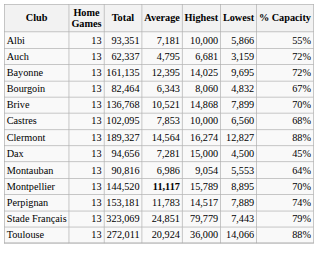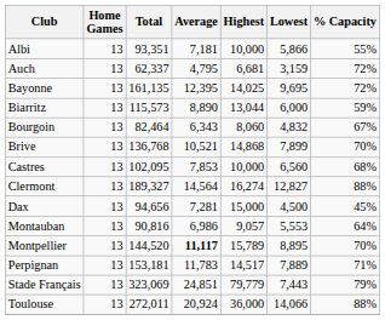 <table class="wikitable sortable" style="text-align:right">
 <tr>
 <th>Club</th>
 <th>Home<br>Games</th>
 <th>Total</th>
 <th>Average</th>
 <th>Highest</th>
 <th>Lowest</th>
 <th>% Capacity</th>
 </tr>
 <tr>
 <td style="text-align:left">Albi</td>
 <td>13</td>
 <td>93,351</td>
 <td>7,181</td>
 <td>10,000</td>
 <td>5,866</td>
 <td>55%</td>
 </tr>
 <tr>
 <td style="text-align:left">Auch</td>
 <td>13</td>
 <td>62,337</td>
 <td>4,795</td>
 <td>6,681</td>
 <td>3,159</td>
 <td>72%</td>
 </tr>
 <tr>
 <td style="text-align:left">Bayonne</td>
 <td>13</td>
 <td>161,135</td>
 <td>12,395</td>
 <td>14,025</td>
 <td>9,695</td>
 <td>72%</td>
+</tr>
+<tr>
+<td style="text-align:left">Biarritz</td>
+<td>13</td>
+<td>115,573</td>
+<td>8,890</td>
+<td>13,044</td>
+<td>6,000</td>
+<td>59%</td>
 </tr>
 <tr>
 <td style="text-align:left">Bourgoin</td>
 <td>13</td>
 <td>82,464</td>
 <td>6,343</td>
 <td>8,060</td>
 <td>4,832</td>
 <td>67%</td>
 </tr>
 <tr>
 <td style="text-align:left">Brive</td>
 <td>13</td>
 <td>136,768</td>
 <td>10,521</td>
 <td>14,868</td>
 <td>7,899</td>
 <td>70%</td>
 </tr>
 <tr>
 <td style="text-align:left">Castres</td>
 <td>13</td>
 <td>102,095</td>
 <td>7,853</td>
 <td>10,000</td>
 <td>6,560</td>
 <td>68%</td>
 </tr>
 <tr>
 <td style="text-align:left">Clermont</td>
 <td>13</td>
 <td>189,327</td>
 <td>14,564</td>
 <td>16,274</td>
 <td>12,827</td>
 <td>88%</td>
 </tr>
 <tr>
 <td style="text-align:left">Dax</td>
 <td>13</td>
 <td>94,656</td>
 <td>7,281</td>
 <td>15,000</td>
 <td>4,500</td>
 <td>45%</td>
 </tr>
 <tr>
 <td style="text-align:left">Montauban</td>
 <td>13</td>
 <td>90,816</td>
 <td>6,986</td>
-<td>9,054</td>
+<td>9,057</td>
 <td>5,553</td>
 <td>64%</td>
 </tr>
 <tr>
 <td style="text-align:left">Montpellier</td>
 <td>13</td>
 <td>144,520</td>
 <td><strong>11,117</strong></td>
 <td>15,789</td>
 <td>8,895</td>
 <td>70%</td>
 </tr>
 <tr>
 <td style="text-align:left">Perpignan</td>
 <td>13</td>
 <td>153,181</td>
 <td>11,783</td>
 <td>14,517</td>
 <td>7,889</td>
-<td>74%</td>
+<td>71%</td>
 </tr>
 <tr>
 <td style="text-align:left">Stade Français</td>
 <td>13</td>
 <td>323,069</td>
 <td>24,851</td>
 <td>79,779</td>
 <td>7,443</td>
 <td>79%</td>
 </tr>
 <tr>
 <td style="text-align:left">Toulouse</td>
 <td>13</td>
 <td>272,011</td>
 <td>20,924</td>
 <td>36,000</td>
 <td>14,066</td>
 <td>88%</td>
 </tr>
 <tr>
 </tr>
 </table>
